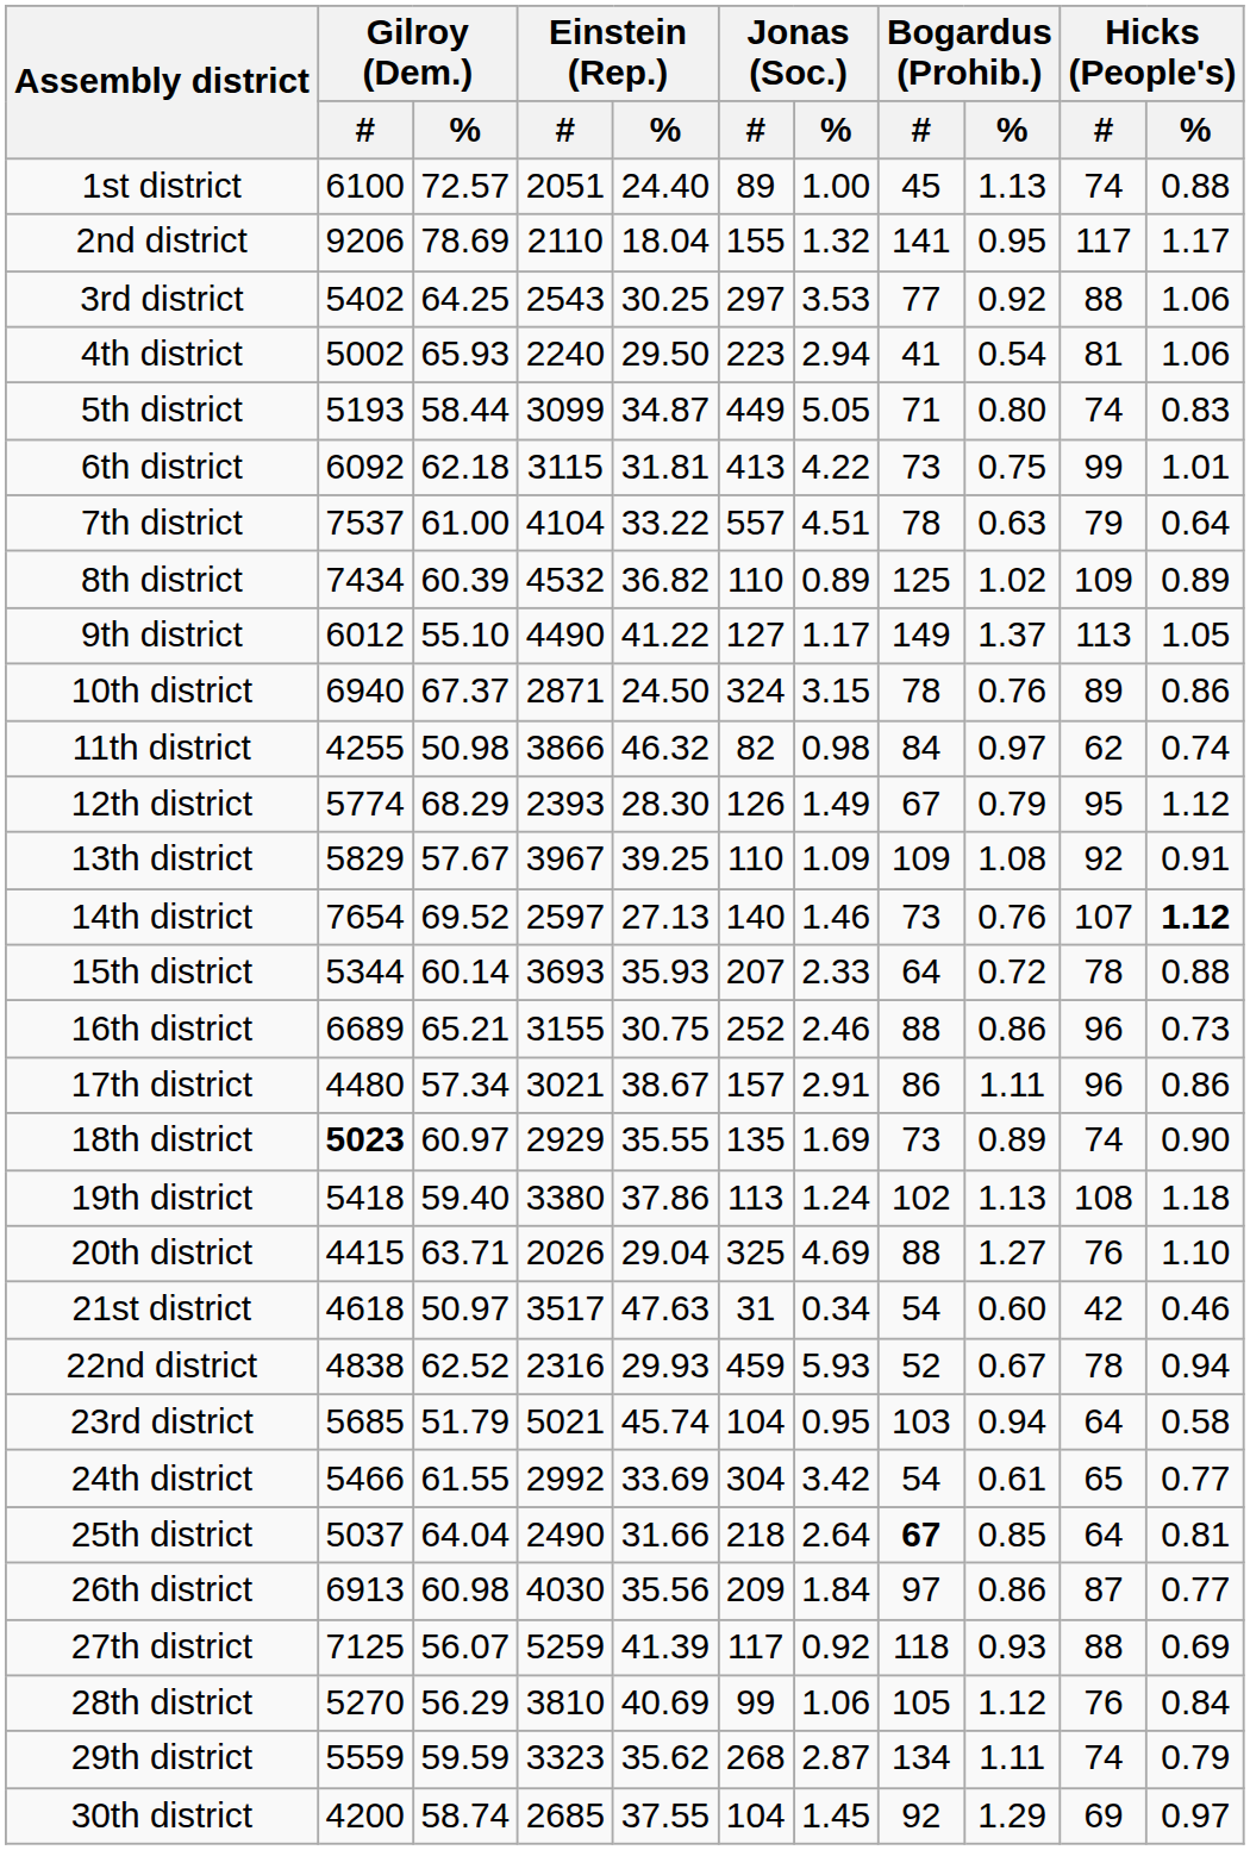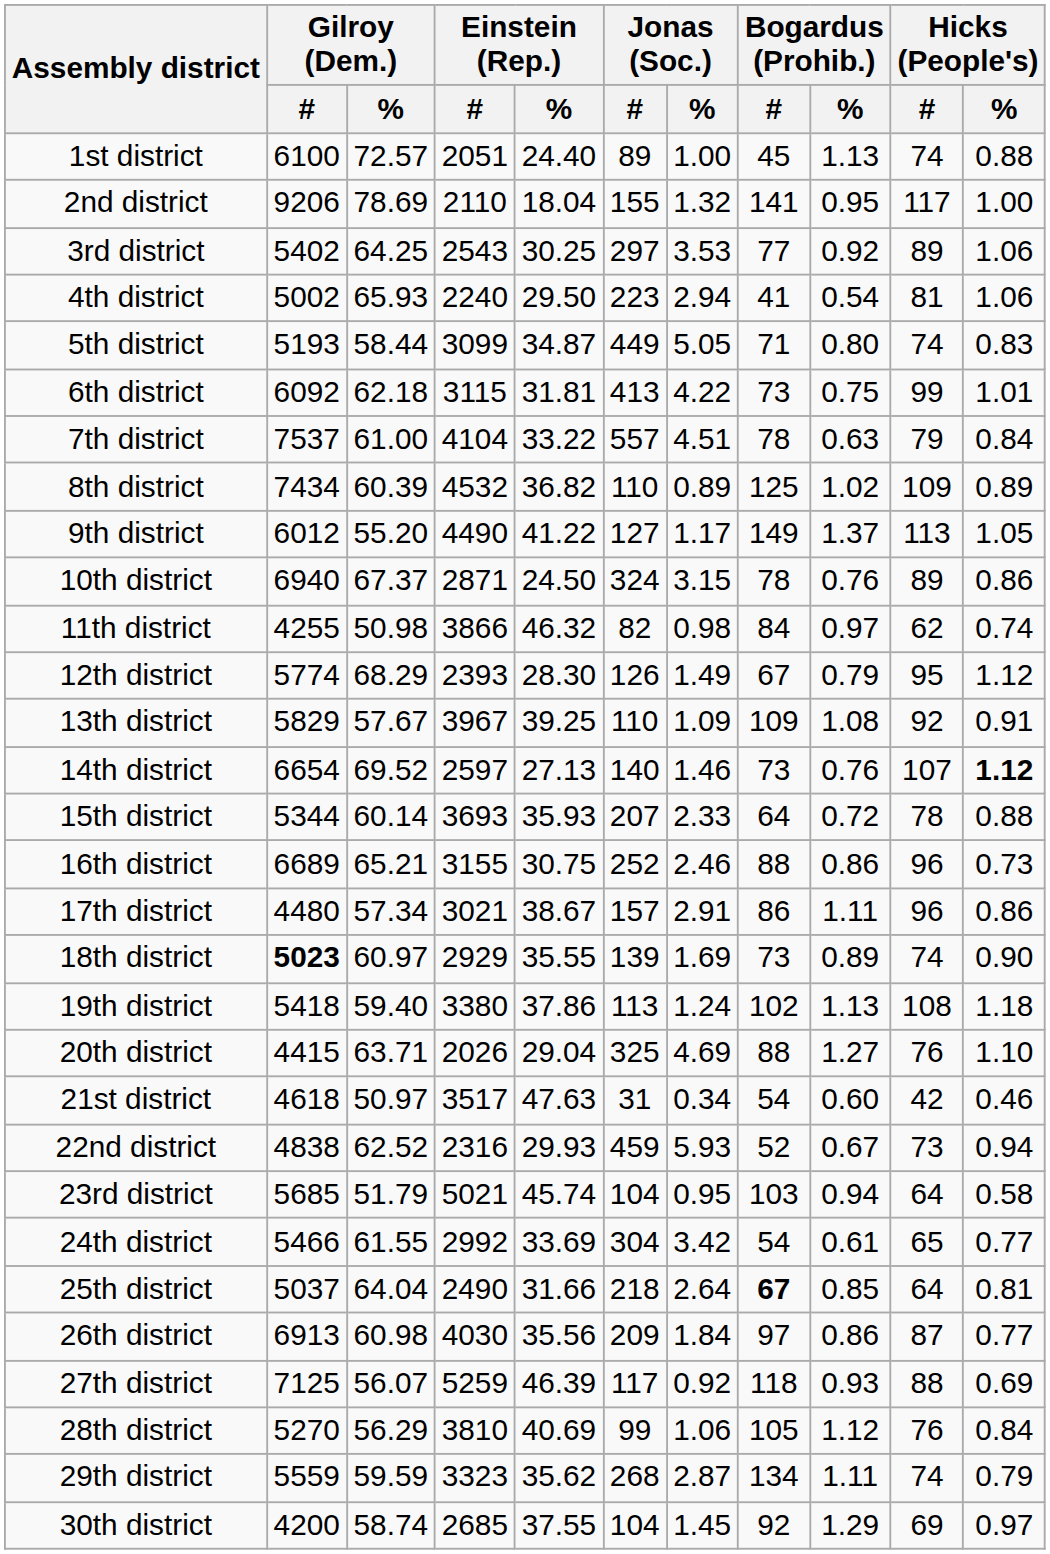 <table class="wikitable sortable mw-collapsible">
 <tr>
 <th rowspan="2">Assembly district</th>
 <th colspan="2">Gilroy<br>(Dem.)</th>
 <th colspan="2">Einstein<br>(Rep.)</th>
 <th colspan="2">Jonas<br>(Soc.)</th>
 <th colspan="2">Bogardus<br>(Prohib.)</th>
 <th colspan="2">Hicks<br>(People's)</th>
 </tr>
 <tr>
 <th data-sort-type="number" style="text-align:center;">#</th>
 <th data-sort-type="number" style="text-align:center;">%</th>
 <th data-sort-type="number" style="text-align:center;">#</th>
 <th data-sort-type="number" style="text-align:center;">%</th>
 <th data-sort-type="number" style="text-align:center;">#</th>
 <th data-sort-type="number" style="text-align:center;">%</th>
 <th>#</th>
 <th>%</th>
 <th>#</th>
 <th>%</th>
 </tr>
 <tr style="text-align:center;">
 <td>1st district</td>
 <td>6100</td>
 <td>72.57</td>
 <td>2051</td>
 <td>24.40</td>
 <td>89</td>
 <td>1.00</td>
 <td>45</td>
 <td>1.13</td>
 <td>74</td>
 <td>0.88</td>
 </tr>
 <tr style="text-align:center;">
 <td>2nd district</td>
 <td>9206</td>
 <td>78.69</td>
 <td>2110</td>
 <td>18.04</td>
 <td>155</td>
 <td>1.32</td>
 <td>141</td>
 <td>0.95</td>
 <td>117</td>
-<td>1.17</td>
+<td>1.00</td>
 </tr>
 <tr style="text-align:center;">
 <td>3rd district</td>
 <td>5402</td>
 <td>64.25</td>
 <td>2543</td>
 <td>30.25</td>
 <td>297</td>
 <td>3.53</td>
 <td>77</td>
 <td>0.92</td>
-<td>88</td>
+<td>89</td>
 <td>1.06</td>
 </tr>
 <tr style="text-align:center;">
 <td>4th district</td>
 <td>5002</td>
 <td>65.93</td>
 <td>2240</td>
 <td>29.50</td>
 <td>223</td>
 <td>2.94</td>
 <td>41</td>
 <td>0.54</td>
 <td>81</td>
 <td>1.06</td>
 </tr>
 <tr style="text-align:center;">
 <td>5th district</td>
 <td>5193</td>
 <td>58.44</td>
 <td>3099</td>
 <td>34.87</td>
 <td>449</td>
 <td>5.05</td>
 <td>71</td>
 <td>0.80</td>
 <td>74</td>
 <td>0.83</td>
 </tr>
 <tr style="text-align:center;">
 <td>6th district</td>
 <td>6092</td>
 <td>62.18</td>
 <td>3115</td>
 <td>31.81</td>
 <td>413</td>
 <td>4.22</td>
 <td>73</td>
 <td>0.75</td>
 <td>99</td>
 <td>1.01</td>
 </tr>
 <tr style="text-align:center;">
 <td>7th district</td>
 <td>7537</td>
 <td>61.00</td>
 <td>4104</td>
 <td>33.22</td>
 <td>557</td>
 <td>4.51</td>
 <td>78</td>
 <td>0.63</td>
 <td>79</td>
-<td>0.64</td>
+<td>0.84</td>
 </tr>
 <tr style="text-align:center;">
 <td>8th district</td>
 <td>7434</td>
 <td>60.39</td>
 <td>4532</td>
 <td>36.82</td>
 <td>110</td>
 <td>0.89</td>
 <td>125</td>
 <td>1.02</td>
 <td>109</td>
 <td>0.89</td>
 </tr>
 <tr style="text-align:center;">
 <td>9th district</td>
 <td>6012</td>
-<td>55.10</td>
+<td>55.20</td>
 <td>4490</td>
 <td>41.22</td>
 <td>127</td>
 <td>1.17</td>
 <td>149</td>
 <td>1.37</td>
 <td>113</td>
 <td>1.05</td>
 </tr>
 <tr style="text-align:center;">
 <td>10th district</td>
 <td>6940</td>
 <td>67.37</td>
 <td>2871</td>
 <td>24.50</td>
 <td>324</td>
 <td>3.15</td>
 <td>78</td>
 <td>0.76</td>
 <td>89</td>
 <td>0.86</td>
 </tr>
 <tr style="text-align:center;">
 <td>11th district</td>
 <td>4255</td>
 <td>50.98</td>
 <td>3866</td>
 <td>46.32</td>
 <td>82</td>
 <td>0.98</td>
 <td>84</td>
 <td>0.97</td>
 <td>62</td>
 <td>0.74</td>
 </tr>
 <tr style="text-align:center;">
 <td>12th district</td>
 <td>5774</td>
 <td>68.29</td>
 <td>2393</td>
 <td>28.30</td>
 <td>126</td>
 <td>1.49</td>
 <td>67</td>
 <td>0.79</td>
 <td>95</td>
 <td>1.12</td>
 </tr>
 <tr style="text-align:center;">
 <td>13th district</td>
 <td>5829</td>
 <td>57.67</td>
 <td>3967</td>
 <td>39.25</td>
 <td>110</td>
 <td>1.09</td>
 <td>109</td>
 <td>1.08</td>
 <td>92</td>
 <td>0.91</td>
 </tr>
 <tr style="text-align:center;">
 <td>14th district</td>
-<td>7654</td>
+<td>6654</td>
 <td>69.52</td>
 <td>2597</td>
 <td>27.13</td>
 <td>140</td>
 <td>1.46</td>
 <td>73</td>
 <td>0.76</td>
 <td>107</td>
 <td><strong>1.12</strong></td>
 </tr>
 <tr style="text-align:center;">
 <td>15th district</td>
 <td>5344</td>
 <td>60.14</td>
 <td>3693</td>
 <td>35.93</td>
 <td>207</td>
 <td>2.33</td>
 <td>64</td>
 <td>0.72</td>
 <td>78</td>
 <td>0.88</td>
 </tr>
 <tr style="text-align:center;">
 <td>16th district</td>
 <td>6689</td>
 <td>65.21</td>
 <td>3155</td>
 <td>30.75</td>
 <td>252</td>
 <td>2.46</td>
 <td>88</td>
 <td>0.86</td>
 <td>96</td>
 <td>0.73</td>
 </tr>
 <tr style="text-align:center;">
 <td>17th district</td>
 <td>4480</td>
 <td>57.34</td>
 <td>3021</td>
 <td>38.67</td>
 <td>157</td>
 <td>2.91</td>
 <td>86</td>
 <td>1.11</td>
 <td>96</td>
 <td>0.86</td>
 </tr>
 <tr style="text-align:center;">
 <td>18th district</td>
 <td><strong>5023</strong></td>
 <td>60.97</td>
 <td>2929</td>
 <td>35.55</td>
-<td>135</td>
+<td>139</td>
 <td>1.69</td>
 <td>73</td>
 <td>0.89</td>
 <td>74</td>
 <td>0.90</td>
 </tr>
 <tr style="text-align:center;">
 <td>19th district</td>
 <td>5418</td>
 <td>59.40</td>
 <td>3380</td>
 <td>37.86</td>
 <td>113</td>
 <td>1.24</td>
 <td>102</td>
 <td>1.13</td>
 <td>108</td>
 <td>1.18</td>
 </tr>
 <tr style="text-align:center;">
 <td>20th district</td>
 <td>4415</td>
 <td>63.71</td>
 <td>2026</td>
 <td>29.04</td>
 <td>325</td>
 <td>4.69</td>
 <td>88</td>
 <td>1.27</td>
 <td>76</td>
 <td>1.10</td>
 </tr>
 <tr style="text-align:center;">
 <td>21st district</td>
 <td>4618</td>
 <td>50.97</td>
 <td>3517</td>
 <td>47.63</td>
 <td>31</td>
 <td>0.34</td>
 <td>54</td>
 <td>0.60</td>
 <td>42</td>
 <td>0.46</td>
 </tr>
 <tr style="text-align:center;">
 <td>22nd district</td>
 <td>4838</td>
 <td>62.52</td>
 <td>2316</td>
 <td>29.93</td>
 <td>459</td>
 <td>5.93</td>
 <td>52</td>
 <td>0.67</td>
-<td>78</td>
+<td>73</td>
 <td>0.94</td>
 </tr>
 <tr style="text-align:center;">
 <td>23rd district</td>
 <td>5685</td>
 <td>51.79</td>
 <td>5021</td>
 <td>45.74</td>
 <td>104</td>
 <td>0.95</td>
 <td>103</td>
 <td>0.94</td>
 <td>64</td>
 <td>0.58</td>
 </tr>
 <tr style="text-align:center;">
 <td>24th district</td>
 <td>5466</td>
 <td>61.55</td>
 <td>2992</td>
 <td>33.69</td>
 <td>304</td>
 <td>3.42</td>
 <td>54</td>
 <td>0.61</td>
 <td>65</td>
 <td>0.77</td>
 </tr>
 <tr style="text-align:center;">
 <td>25th district</td>
 <td>5037</td>
 <td>64.04</td>
 <td>2490</td>
 <td>31.66</td>
 <td>218</td>
 <td>2.64</td>
 <td><strong>67</strong></td>
 <td>0.85</td>
 <td>64</td>
 <td>0.81</td>
 </tr>
 <tr style="text-align:center;">
 <td>26th district</td>
 <td>6913</td>
 <td>60.98</td>
 <td>4030</td>
 <td>35.56</td>
 <td>209</td>
 <td>1.84</td>
 <td>97</td>
 <td>0.86</td>
 <td>87</td>
 <td>0.77</td>
 </tr>
 <tr style="text-align:center;">
 <td>27th district</td>
 <td>7125</td>
 <td>56.07</td>
 <td>5259</td>
-<td>41.39</td>
+<td>46.39</td>
 <td>117</td>
 <td>0.92</td>
 <td>118</td>
 <td>0.93</td>
 <td>88</td>
 <td>0.69</td>
 </tr>
 <tr style="text-align:center;">
 <td>28th district</td>
 <td>5270</td>
 <td>56.29</td>
 <td>3810</td>
 <td>40.69</td>
 <td>99</td>
 <td>1.06</td>
 <td>105</td>
 <td>1.12</td>
 <td>76</td>
 <td>0.84</td>
 </tr>
 <tr style="text-align:center;">
 <td>29th district</td>
 <td>5559</td>
 <td>59.59</td>
 <td>3323</td>
 <td>35.62</td>
 <td>268</td>
 <td>2.87</td>
 <td>134</td>
 <td>1.11</td>
 <td>74</td>
 <td>0.79</td>
 </tr>
 <tr style="text-align:center;">
 <td>30th district</td>
 <td>4200</td>
 <td>58.74</td>
 <td>2685</td>
 <td>37.55</td>
 <td>104</td>
 <td>1.45</td>
 <td>92</td>
 <td>1.29</td>
 <td>69</td>
 <td>0.97</td>
 </tr>
 </table>
